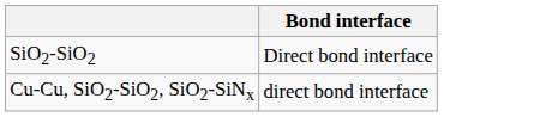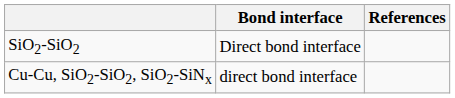 <table class="wikitable">
 <tr>
 <th></th>
 <th>Bond interface</th>
+<th>References</th>
 </tr>
 <tr>
 <td>SiO<sub>2</sub>-SiO<sub>2</sub></td>
 <td>Direct bond interface</td>
+<td></td>
 </tr>
 <tr>
 <td>Cu-Cu, SiO<sub>2</sub>-SiO<sub>2</sub>, SiO<sub>2</sub>-SiN<sub>x</sub></td>
 <td>direct bond interface</td>
+<td></td>
 </tr>
 </table>
